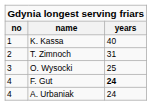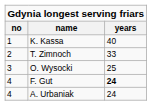 <table class=wikitable style="text-align:left; font-size:11px; float:right; margin:5px">
 <tr style="font-size: small;">
 <td colspan="12" style="text-align:center;"><strong>Gdynia longest serving friars</strong></td>
 </tr>
 <tr>
 <th>no</th>
 <th>name</th>
 <th>years</th>
 </tr>
 <tr>
 <td>1</td>
 <td>K. Kassa</td>
 <td>40</td>
 </tr>
 <tr>
 <td>2</td>
 <td>T. Zimnoch</td>
-<td>31</td>
+<td>33</td>
 </tr>
 <tr>
 <td>3</td>
 <td>O. Wysocki</td>
 <td>25</td>
 </tr>
 <tr>
 <td>4</td>
 <td>F. Gut</td>
 <td><strong>24</strong></td>
 </tr>
 <tr>
 <td>4</td>
 <td>A. Urbaniak</td>
 <td>24</td>
 </tr>
 </table>
